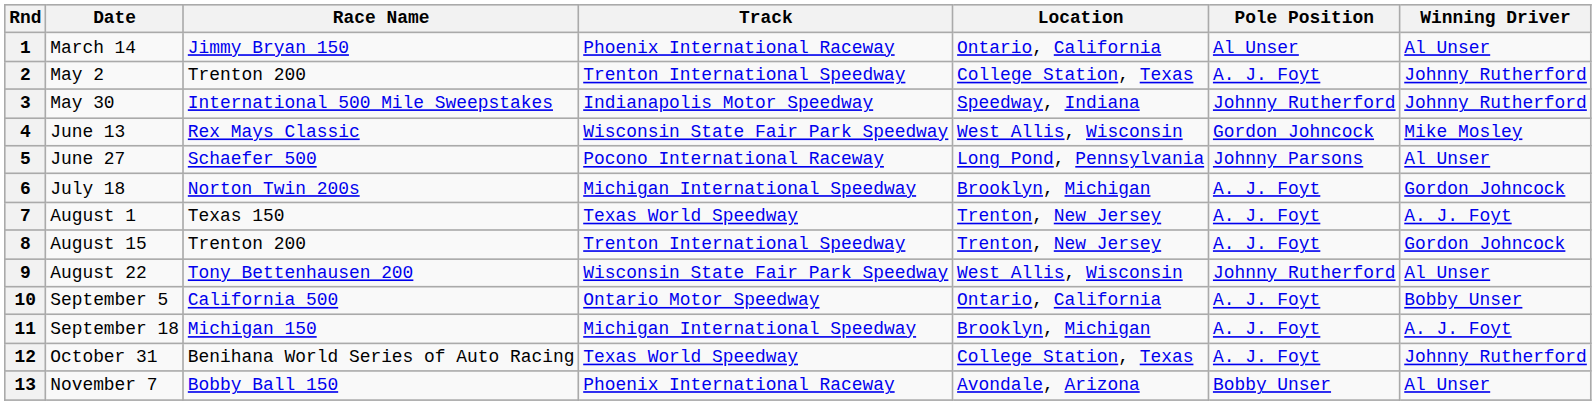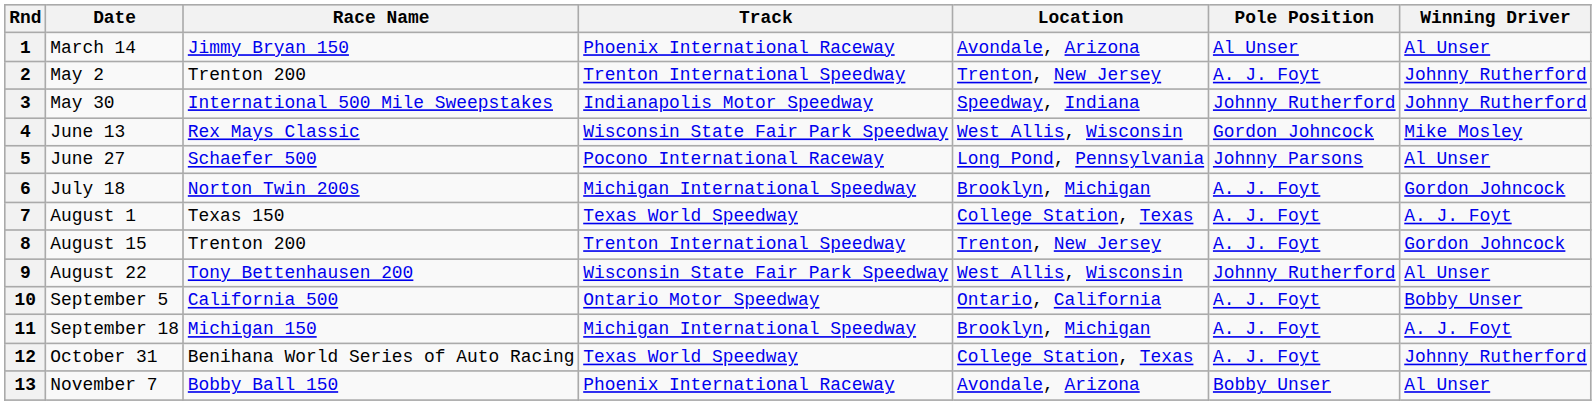 <table class="wikitable" style="font-size:85%">
 <tr>
 <th>Rnd</th>
 <th>Date</th>
 <th>Race Name</th>
 <th>Track</th>
 <th>Location</th>
 <th>Pole Position</th>
 <th>Winning Driver</th>
 </tr>
 <tr>
 <th>1</th>
 <td>March 14</td>
 <td><a href='#'>Jimmy Bryan 150</a></td>
 <td><a href='#'>Phoenix International Raceway</a></td>
-<td><a href='#'>Ontario</a>, <a href='#'>California</a></td>
+<td><a href='#'>Avondale</a>, <a href='#'>Arizona</a></td>
 <td> <a href='#'>Al Unser</a></td>
 <td> <a href='#'>Al Unser</a></td>
 </tr>
 <tr>
 <th>2</th>
 <td>May 2</td>
 <td>Trenton 200</td>
 <td><a href='#'>Trenton International Speedway</a></td>
-<td><a href='#'>College Station</a>, <a href='#'>Texas</a></td>
+<td><a href='#'>Trenton</a>, <a href='#'>New Jersey</a></td>
 <td> <a href='#'>A. J. Foyt</a></td>
 <td> <a href='#'>Johnny Rutherford</a></td>
 </tr>
 <tr>
 <th>3</th>
 <td>May 30</td>
 <td><a href='#'>International 500 Mile Sweepstakes</a></td>
 <td><a href='#'>Indianapolis Motor Speedway</a></td>
 <td><a href='#'>Speedway</a>, <a href='#'>Indiana</a></td>
 <td> <a href='#'>Johnny Rutherford</a></td>
 <td> <a href='#'>Johnny Rutherford</a></td>
 </tr>
 <tr>
 <th>4</th>
 <td>June 13</td>
 <td><a href='#'>Rex Mays Classic</a></td>
 <td><a href='#'>Wisconsin State Fair Park Speedway</a></td>
 <td><a href='#'>West Allis</a>, <a href='#'>Wisconsin</a></td>
 <td> <a href='#'>Gordon Johncock</a></td>
 <td> <a href='#'>Mike Mosley</a></td>
 </tr>
 <tr>
 <th>5</th>
 <td>June 27</td>
 <td><a href='#'>Schaefer 500</a></td>
 <td><a href='#'>Pocono International Raceway</a></td>
 <td><a href='#'>Long Pond</a>, <a href='#'>Pennsylvania</a></td>
 <td> <a href='#'>Johnny Parsons</a></td>
 <td> <a href='#'>Al Unser</a></td>
 </tr>
 <tr>
 <th>6</th>
 <td>July 18</td>
 <td><a href='#'>Norton Twin 200s</a></td>
 <td><a href='#'>Michigan International Speedway</a></td>
 <td><a href='#'>Brooklyn</a>, <a href='#'>Michigan</a></td>
 <td> <a href='#'>A. J. Foyt</a></td>
 <td> <a href='#'>Gordon Johncock</a></td>
 </tr>
 <tr>
 <th>7</th>
 <td>August 1</td>
 <td>Texas 150</td>
 <td><a href='#'>Texas World Speedway</a></td>
-<td><a href='#'>Trenton</a>, <a href='#'>New Jersey</a></td>
+<td><a href='#'>College Station</a>, <a href='#'>Texas</a></td>
 <td> <a href='#'>A. J. Foyt</a></td>
 <td> <a href='#'>A. J. Foyt</a></td>
 </tr>
 <tr>
 <th>8</th>
 <td>August 15</td>
 <td>Trenton 200</td>
 <td><a href='#'>Trenton International Speedway</a></td>
 <td><a href='#'>Trenton</a>, <a href='#'>New Jersey</a></td>
 <td> <a href='#'>A. J. Foyt</a></td>
 <td> <a href='#'>Gordon Johncock</a></td>
 </tr>
 <tr>
 <th>9</th>
 <td>August 22</td>
 <td><a href='#'>Tony Bettenhausen 200</a></td>
 <td><a href='#'>Wisconsin State Fair Park Speedway</a></td>
 <td><a href='#'>West Allis</a>, <a href='#'>Wisconsin</a></td>
 <td> <a href='#'>Johnny Rutherford</a></td>
 <td> <a href='#'>Al Unser</a></td>
 </tr>
 <tr>
 <th>10</th>
 <td>September 5</td>
 <td><a href='#'>California 500</a></td>
 <td><a href='#'>Ontario Motor Speedway</a></td>
 <td><a href='#'>Ontario</a>, <a href='#'>California</a></td>
 <td> <a href='#'>A. J. Foyt</a></td>
 <td> <a href='#'>Bobby Unser</a></td>
 </tr>
 <tr>
 <th>11</th>
 <td>September 18</td>
 <td><a href='#'>Michigan 150</a></td>
 <td><a href='#'>Michigan International Speedway</a></td>
 <td><a href='#'>Brooklyn</a>, <a href='#'>Michigan</a></td>
 <td> <a href='#'>A. J. Foyt</a></td>
 <td> <a href='#'>A. J. Foyt</a></td>
 </tr>
 <tr>
 <th>12</th>
 <td>October 31</td>
 <td>Benihana World Series of Auto Racing</td>
 <td><a href='#'>Texas World Speedway</a></td>
 <td><a href='#'>College Station</a>, <a href='#'>Texas</a></td>
 <td> <a href='#'>A. J. Foyt</a></td>
 <td> <a href='#'>Johnny Rutherford</a></td>
 </tr>
 <tr>
 <th>13</th>
 <td>November 7</td>
 <td><a href='#'>Bobby Ball 150</a></td>
 <td><a href='#'>Phoenix International Raceway</a></td>
 <td><a href='#'>Avondale</a>, <a href='#'>Arizona</a></td>
 <td> <a href='#'>Bobby Unser</a></td>
 <td> <a href='#'>Al Unser</a></td>
 </tr>
 </table>
